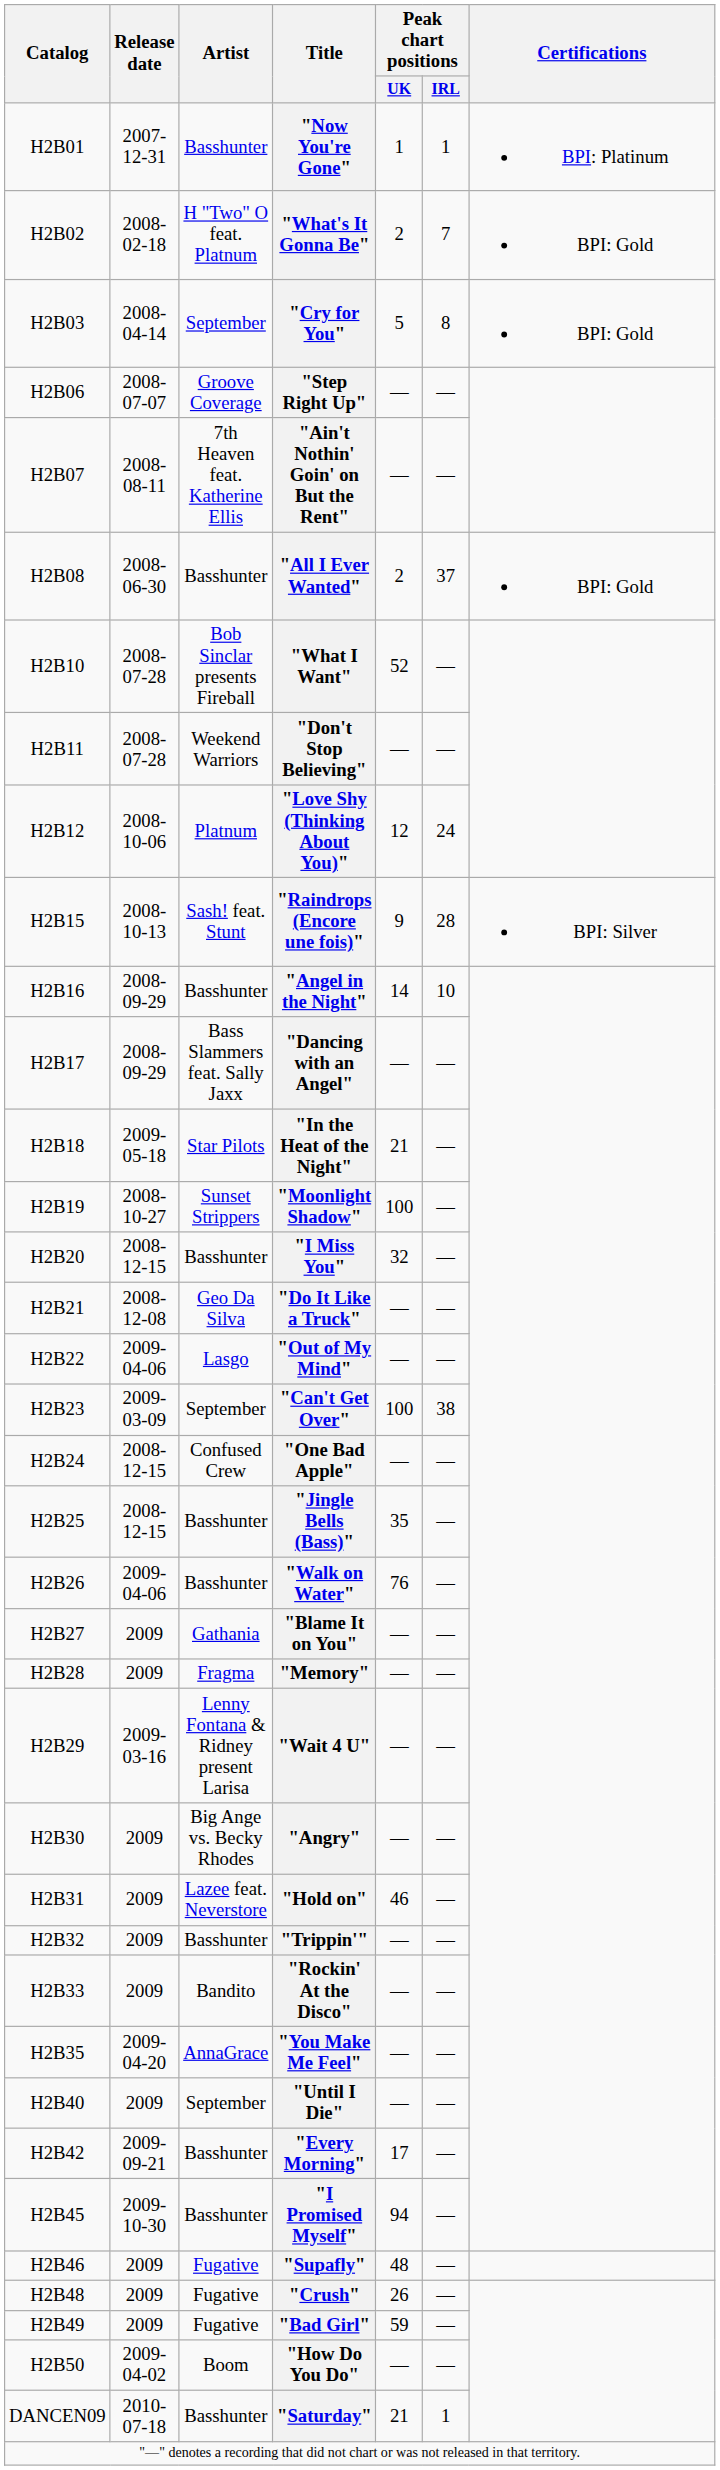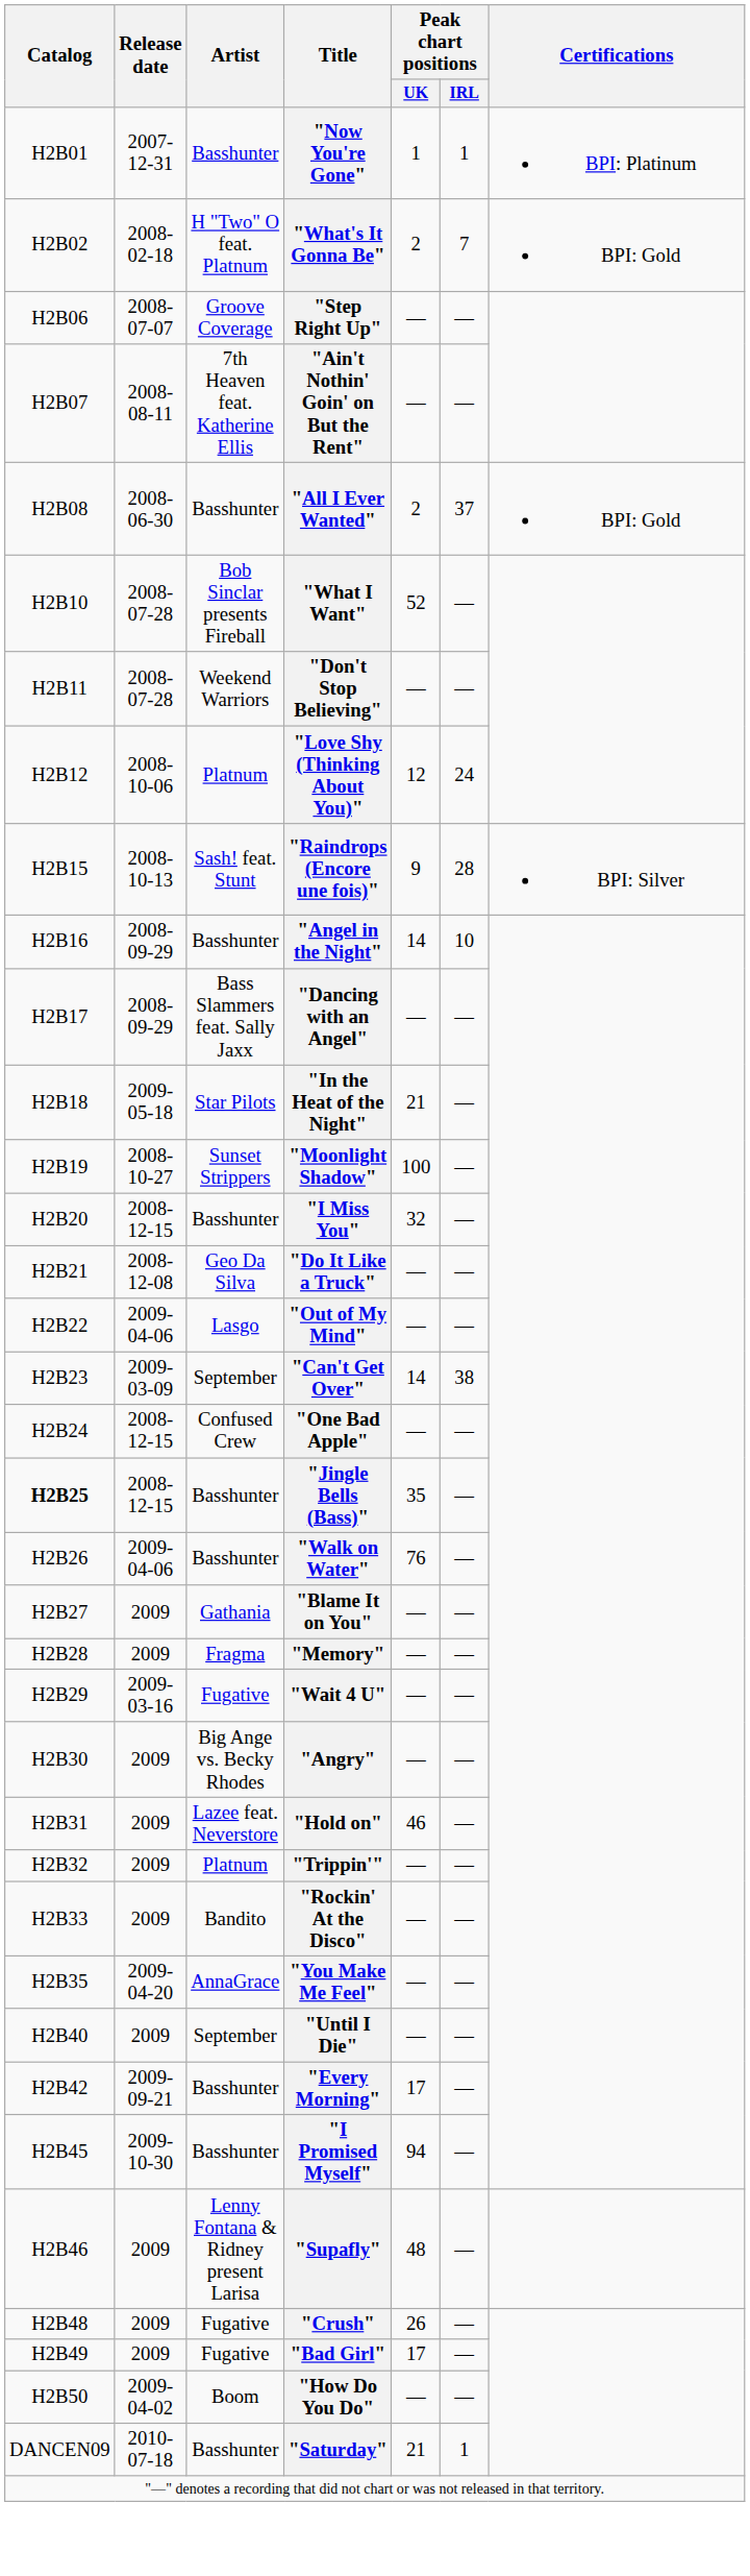 <table class="wikitable plainrowheaders" style="text-align:center;">
 <tr>
 <th rowspan="2">Catalog</th>
 <th rowspan="2">Release date</th>
 <th rowspan="2">Artist</th>
 <th rowspan="2">Title</th>
 <th colspan="2">Peak chart positions</th>
 <th scope="col" rowspan="2" style="width:13.5em;"><a href='#'>Certifications</a></th>
 </tr>
 <tr>
 <th style="width:2.5em; font-size:85%"><a href='#'>UK</a></th>
 <th style="width:2.5em; font-size:85%"><a href='#'>IRL</a></th>
 </tr>
 <tr>
 <td align="center">H2B01</td>
 <td align="center">2007-12-31</td>
 <td><a href='#'>Basshunter</a></td>
 <th scope="row">"<a href='#'>Now You're Gone</a>"</th>
 <td align="center">1</td>
 <td align="center">1</td>
 <td><br><ul><li><a href='#'>BPI</a>: Platinum</li></ul></td>
 </tr>
 <tr>
 <td align="center">H2B02</td>
 <td align="center">2008-02-18</td>
 <td><a href='#'>H "Two" O</a> feat. <a href='#'>Platnum</a></td>
 <th scope="row">"<a href='#'>What's It Gonna Be</a>"</th>
 <td align="center">2</td>
 <td align="center">7</td>
-<td><br><ul><li>BPI: Gold</li></ul></td>
-</tr>
-<tr>
-<td align="center">H2B03</td>
-<td align="center">2008-04-14</td>
-<td><a href='#'>September</a></td>
-<th scope="row">"<a href='#'>Cry for You</a>"</th>
-<td align="center">5</td>
-<td align="center">8</td>
 <td><br><ul><li>BPI: Gold</li></ul></td>
 </tr>
 <tr>
 <td align="center">H2B06</td>
 <td align="center">2008-07-07</td>
 <td><a href='#'>Groove Coverage</a></td>
 <th scope="row">"Step Right Up"</th>
 <td align="center">—</td>
 <td align="center">—</td>
 </tr>
 <tr>
 <td align="center">H2B07</td>
 <td align="center">2008-08-11</td>
 <td>7th Heaven feat. <a href='#'>Katherine Ellis</a></td>
 <th scope="row">"Ain't Nothin' Goin' on But the Rent"</th>
 <td align="center">—</td>
 <td align="center">—</td>
 </tr>
 <tr>
 <td align="center">H2B08</td>
 <td align="center">2008-06-30</td>
 <td>Basshunter</td>
 <th scope="row">"<a href='#'>All I Ever Wanted</a>"</th>
 <td align="center">2</td>
 <td align="center">37</td>
 <td><br><ul><li>BPI: Gold</li></ul></td>
 </tr>
 <tr>
 <td align="center">H2B10</td>
 <td align="center">2008-07-28</td>
 <td><a href='#'>Bob Sinclar</a> presents Fireball</td>
 <th scope="row">"What I Want"</th>
 <td align="center">52</td>
 <td align="center">—</td>
 </tr>
 <tr>
 <td align="center">H2B11</td>
 <td align="center">2008-07-28</td>
 <td>Weekend Warriors</td>
 <th scope="row">"Don't Stop Believing"</th>
 <td align="center">—</td>
 <td align="center">—</td>
 </tr>
 <tr>
 <td align="center">H2B12</td>
 <td align="center">2008-10-06</td>
 <td><a href='#'>Platnum</a></td>
 <th scope="row">"<a href='#'>Love Shy (Thinking About You)</a>"</th>
 <td align="center">12</td>
 <td align="center">24</td>
 </tr>
 <tr>
 <td align="center">H2B15</td>
 <td align="center">2008-10-13</td>
 <td><a href='#'>Sash!</a> feat. <a href='#'>Stunt</a></td>
 <th scope="row">"<a href='#'>Raindrops (Encore une fois)</a>"</th>
 <td align="center">9</td>
 <td align="center">28</td>
 <td><br><ul><li>BPI: Silver</li></ul></td>
 </tr>
 <tr>
 <td align="center">H2B16</td>
 <td align="center">2008-09-29</td>
 <td>Basshunter</td>
 <th scope="row">"<a href='#'>Angel in the Night</a>"</th>
 <td align="center">14</td>
 <td align="center">10</td>
 </tr>
 <tr>
 <td align="center">H2B17</td>
 <td align="center">2008-09-29</td>
 <td>Bass Slammers feat. Sally Jaxx</td>
 <th scope="row">"Dancing with an Angel"</th>
 <td align="center">—</td>
 <td align="center">—</td>
 </tr>
 <tr>
 <td align="center">H2B18</td>
 <td align="center">2009-05-18</td>
 <td><a href='#'>Star Pilots</a></td>
 <th scope="row">"In the Heat of the Night"</th>
 <td align="center">21</td>
 <td align="center">—</td>
 </tr>
 <tr>
 <td align="center">H2B19</td>
 <td align="center">2008-10-27</td>
 <td><a href='#'>Sunset Strippers</a></td>
 <th scope="row">"<a href='#'>Moonlight Shadow</a>"</th>
 <td align="center">100</td>
 <td align="center">—</td>
 </tr>
 <tr>
 <td align="center">H2B20</td>
 <td align="center">2008-12-15</td>
 <td>Basshunter</td>
 <th scope="row">"<a href='#'>I Miss You</a>"</th>
 <td align="center">32</td>
 <td align="center">—</td>
 </tr>
 <tr>
 <td align="center">H2B21</td>
 <td align="center">2008-12-08</td>
 <td><a href='#'>Geo Da Silva</a></td>
 <th scope="row">"<a href='#'>Do It Like a Truck</a>"</th>
 <td align="center">—</td>
 <td align="center">—</td>
 </tr>
 <tr>
 <td align="center">H2B22</td>
 <td align="center">2009-04-06</td>
 <td><a href='#'>Lasgo</a></td>
 <th scope="row">"<a href='#'>Out of My Mind</a>"</th>
 <td align="center">—</td>
 <td align="center">—</td>
 </tr>
 <tr>
 <td align="center">H2B23</td>
 <td align="center">2009-03-09</td>
 <td>September</td>
 <th scope="row">"<a href='#'>Can't Get Over</a>"</th>
-<td align="center">100</td>
+<td align="center">14</td>
 <td align="center">38</td>
 </tr>
 <tr>
 <td align="center">H2B24</td>
 <td align="center">2008-12-15</td>
 <td>Confused Crew</td>
 <th scope="row">"One Bad Apple"</th>
 <td align="center">—</td>
 <td align="center">—</td>
 </tr>
 <tr>
-<td align="center">H2B25</td>
+<td align="center"><strong>H2B25</strong></td>
 <td align="center">2008-12-15</td>
 <td>Basshunter</td>
 <th scope="row">"<a href='#'>Jingle Bells (Bass)</a>"</th>
 <td align="center">35</td>
 <td align="center">—</td>
 </tr>
 <tr>
 <td align="center">H2B26</td>
 <td align="center">2009-04-06</td>
 <td>Basshunter</td>
 <th scope="row">"<a href='#'>Walk on Water</a>"</th>
 <td align="center">76</td>
 <td align="center">—</td>
 </tr>
 <tr>
 <td align="center">H2B27</td>
 <td align="center">2009</td>
 <td><a href='#'>Gathania</a></td>
 <th scope="row">"Blame It on You"</th>
 <td align="center">—</td>
 <td align="center">—</td>
 </tr>
 <tr>
 <td align="center">H2B28</td>
 <td align="center">2009</td>
 <td><a href='#'>Fragma</a></td>
 <th scope="row">"Memory"</th>
 <td align="center">—</td>
 <td align="center">—</td>
 </tr>
 <tr>
 <td align="center">H2B29</td>
 <td align="center">2009-03-16</td>
-<td><a href='#'>Lenny Fontana</a> & Ridney present Larisa</td>
+<td><a href='#'>Fugative</a></td>
 <th scope="row">"Wait 4 U"</th>
 <td align="center">—</td>
 <td align="center">—</td>
 </tr>
 <tr>
 <td align="center">H2B30</td>
 <td align="center">2009</td>
 <td>Big Ange vs. Becky Rhodes</td>
 <th scope="row">"Angry"</th>
 <td align="center">—</td>
 <td align="center">—</td>
 </tr>
 <tr>
 <td align="center">H2B31</td>
 <td align="center">2009</td>
 <td><a href='#'>Lazee</a> feat. <a href='#'>Neverstore</a></td>
 <th scope="row">"Hold on"</th>
 <td align="center">46</td>
 <td align="center">—</td>
 </tr>
 <tr>
 <td align="center">H2B32</td>
 <td align="center">2009</td>
-<td>Basshunter</td>
+<td><a href='#'>Platnum</a></td>
 <th scope="row">"Trippin'"</th>
 <td align="center">—</td>
 <td align="center">—</td>
 </tr>
 <tr>
 <td align="center">H2B33</td>
 <td align="center">2009</td>
 <td>Bandito</td>
 <th scope="row">"Rockin' At the Disco"</th>
 <td align="center">—</td>
 <td align="center">—</td>
 </tr>
 <tr>
 <td align="center">H2B35</td>
 <td align="center">2009-04-20</td>
 <td><a href='#'>AnnaGrace</a></td>
 <th scope="row">"<a href='#'>You Make Me Feel</a>"</th>
 <td align="center">—</td>
 <td align="center">—</td>
 </tr>
 <tr>
 <td align="center">H2B40</td>
 <td align="center">2009</td>
 <td>September</td>
 <th scope="row">"Until I Die"</th>
 <td align="center">—</td>
 <td align="center">—</td>
 </tr>
 <tr>
 <td align="center">H2B42</td>
 <td align="center">2009-09-21</td>
 <td>Basshunter</td>
 <th scope="row">"<a href='#'>Every Morning</a>"</th>
 <td align="center">17</td>
 <td align="center">—</td>
 </tr>
 <tr>
 <td align="center">H2B45</td>
 <td align="center">2009-10-30</td>
 <td>Basshunter</td>
 <th scope="row">"<a href='#'>I Promised Myself</a>"</th>
 <td align="center">94</td>
 <td align="center">—</td>
 </tr>
 <tr>
 <td align="center">H2B46</td>
 <td align="center">2009</td>
-<td><a href='#'>Fugative</a></td>
+<td><a href='#'>Lenny Fontana</a> & Ridney present Larisa</td>
 <th scope="row">"<a href='#'>Supafly</a>"</th>
 <td align="center">48</td>
 <td align="center">—</td>
 <td></td>
 </tr>
 <tr>
 <td align="center">H2B48</td>
 <td align="center">2009</td>
 <td>Fugative</td>
 <th scope="row">"<a href='#'>Crush</a>"</th>
 <td align="center">26</td>
 <td align="center">—</td>
 </tr>
 <tr>
 <td align="center">H2B49</td>
 <td align="center">2009</td>
 <td scope="row">Fugative</td>
 <th scope="row">"<a href='#'>Bad Girl</a>"</th>
-<td align="center">59</td>
+<td align="center">17</td>
 <td align="center">—</td>
 </tr>
 <tr>
 <td align="center">H2B50</td>
 <td align="center">2009-04-02</td>
 <td scope="row">Boom</td>
 <th scope="row">"How Do You Do"</th>
 <td align="center">—</td>
 <td align="center">—</td>
 </tr>
 <tr>
 <td align="center">DANCEN09</td>
 <td align="center">2010-07-18</td>
 <td>Basshunter</td>
 <th scope="row">"<a href='#'>Saturday</a>"</th>
 <td align="center">21</td>
 <td align="center">1</td>
 </tr>
 <tr>
 <td colspan="7" style="font-size:9pt">"—" denotes a recording that did not chart or was not released in that territory.</td>
 </tr>
 </table>
